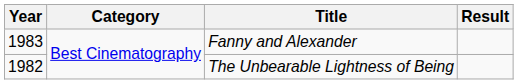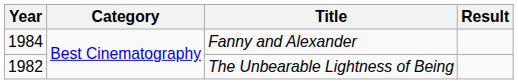 <table class="wikitable">
 <tr>
 <th>Year</th>
 <th>Category</th>
 <th>Title</th>
 <th>Result</th>
 </tr>
 <tr>
-<td>1983</td>
+<td>1984</td>
 <td rowspan=2><a href='#'>Best Cinematography</a></td>
 <td><em>Fanny and Alexander</em></td>
 <td></td>
 </tr>
 <tr>
 <td>1982</td>
 <td><em>The Unbearable Lightness of Being</em></td>
 <td></td>
 </tr>
 </table>
